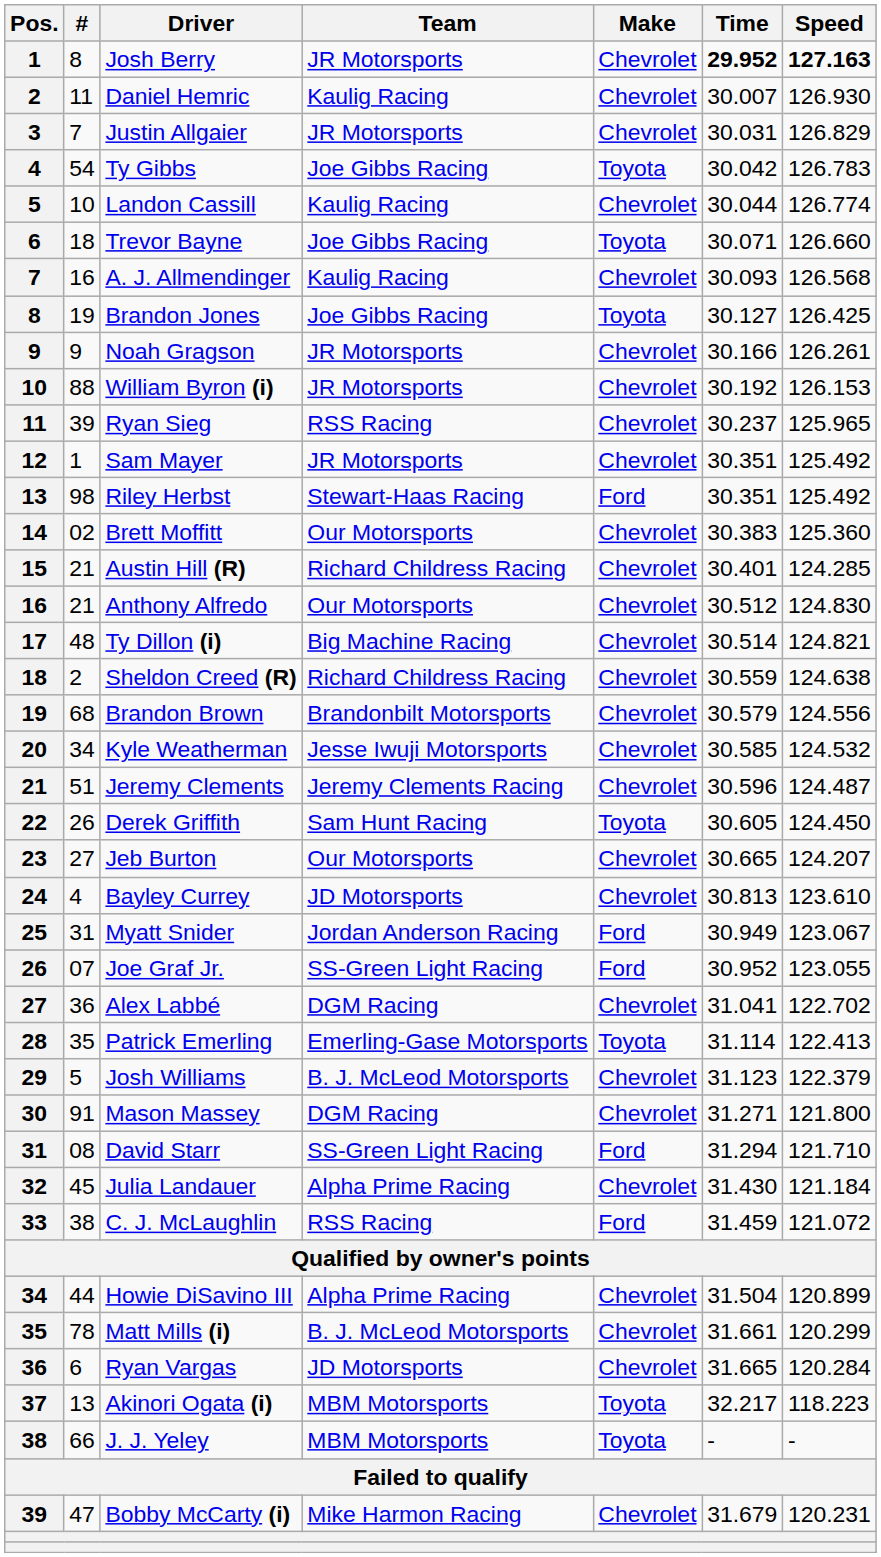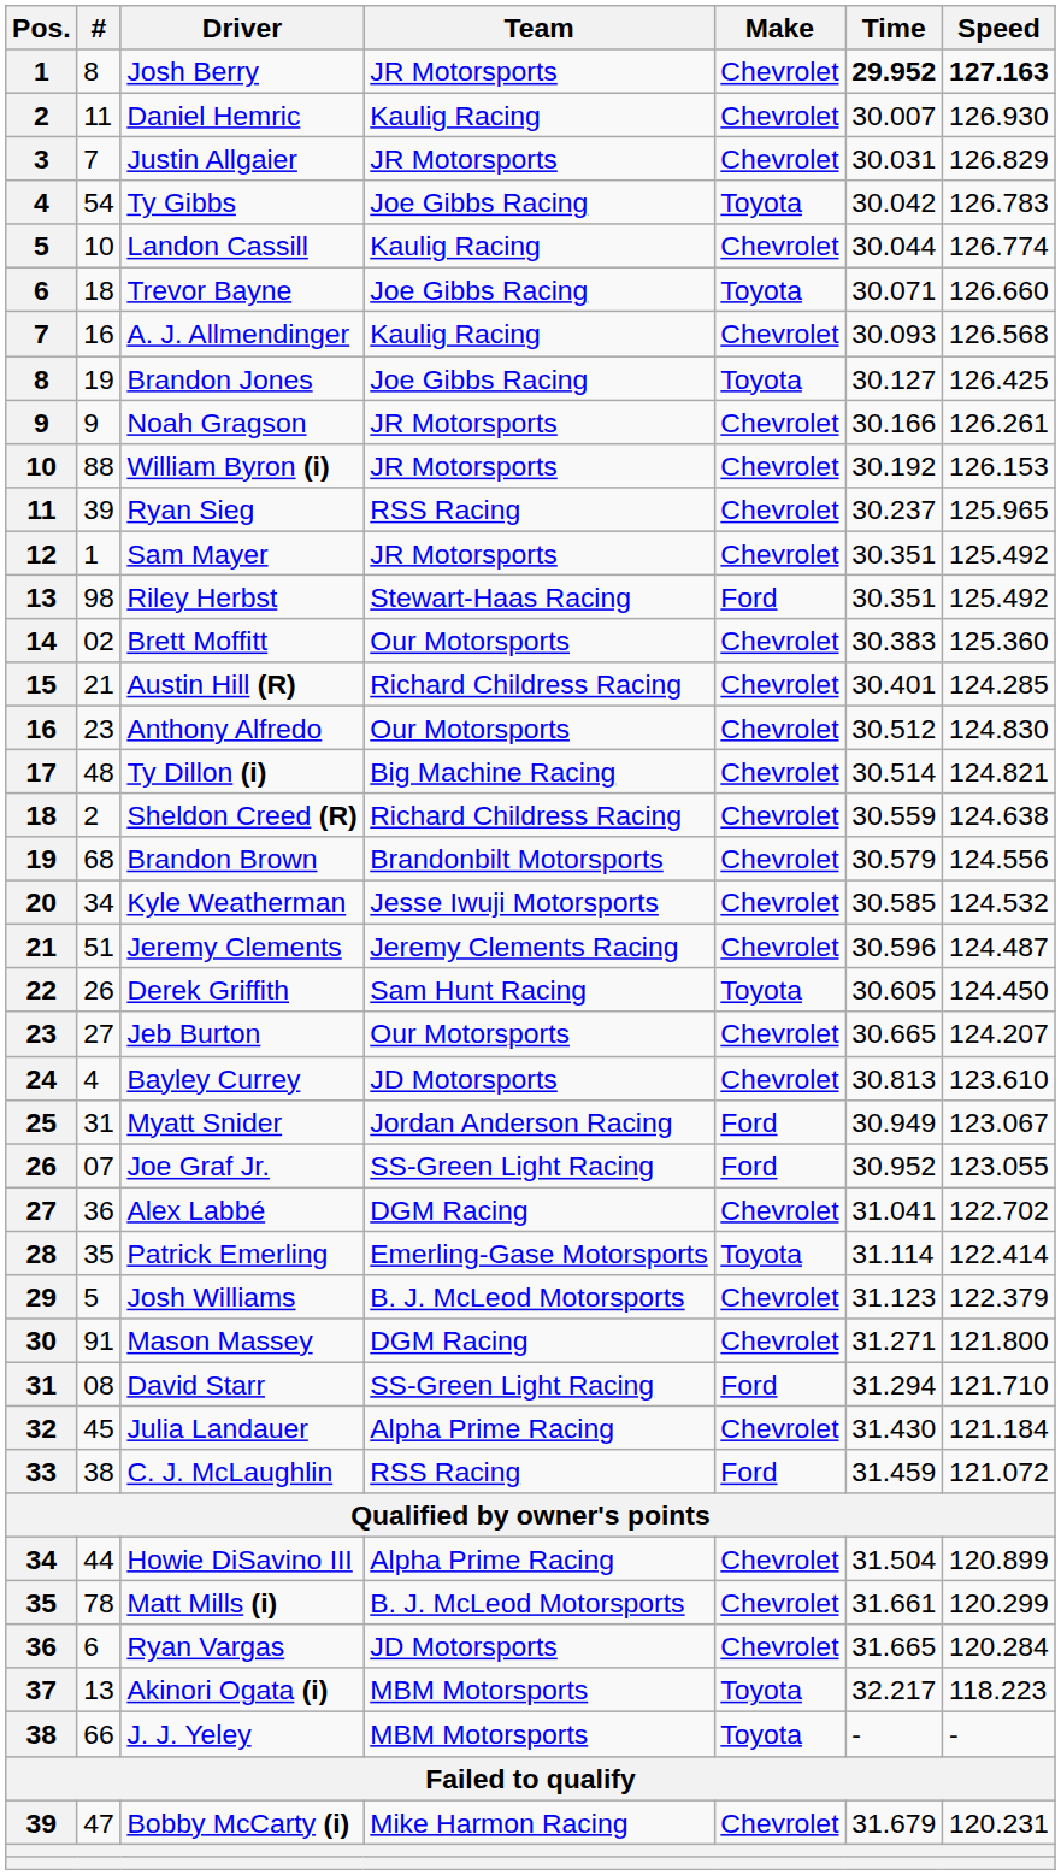 <table class="wikitable" style="font-size:95%">
 <tr>
 <th>Pos.</th>
 <th>#</th>
 <th>Driver</th>
 <th>Team</th>
 <th>Make</th>
 <th>Time</th>
 <th>Speed</th>
 </tr>
 <tr>
 <th>1</th>
 <td>8</td>
 <td><a href='#'>Josh Berry</a></td>
 <td><a href='#'>JR Motorsports</a></td>
 <td><a href='#'>Chevrolet</a></td>
 <td><strong>29.952</strong></td>
 <td><strong>127.163</strong></td>
 </tr>
 <tr>
 <th>2</th>
 <td>11</td>
 <td><a href='#'>Daniel Hemric</a></td>
 <td><a href='#'>Kaulig Racing</a></td>
 <td><a href='#'>Chevrolet</a></td>
 <td>30.007</td>
 <td>126.930</td>
 </tr>
 <tr>
 <th>3</th>
 <td>7</td>
 <td><a href='#'>Justin Allgaier</a></td>
 <td><a href='#'>JR Motorsports</a></td>
 <td><a href='#'>Chevrolet</a></td>
 <td>30.031</td>
 <td>126.829</td>
 </tr>
 <tr>
 <th>4</th>
 <td>54</td>
 <td><a href='#'>Ty Gibbs</a></td>
 <td><a href='#'>Joe Gibbs Racing</a></td>
 <td><a href='#'>Toyota</a></td>
 <td>30.042</td>
 <td>126.783</td>
 </tr>
 <tr>
 <th>5</th>
 <td>10</td>
 <td><a href='#'>Landon Cassill</a></td>
 <td><a href='#'>Kaulig Racing</a></td>
 <td><a href='#'>Chevrolet</a></td>
 <td>30.044</td>
 <td>126.774</td>
 </tr>
 <tr>
 <th>6</th>
 <td>18</td>
 <td><a href='#'>Trevor Bayne</a></td>
 <td><a href='#'>Joe Gibbs Racing</a></td>
 <td><a href='#'>Toyota</a></td>
 <td>30.071</td>
 <td>126.660</td>
 </tr>
 <tr>
 <th>7</th>
 <td>16</td>
 <td><a href='#'>A. J. Allmendinger</a></td>
 <td><a href='#'>Kaulig Racing</a></td>
 <td><a href='#'>Chevrolet</a></td>
 <td>30.093</td>
 <td>126.568</td>
 </tr>
 <tr>
 <th>8</th>
 <td>19</td>
 <td><a href='#'>Brandon Jones</a></td>
 <td><a href='#'>Joe Gibbs Racing</a></td>
 <td><a href='#'>Toyota</a></td>
 <td>30.127</td>
 <td>126.425</td>
 </tr>
 <tr>
 <th>9</th>
 <td>9</td>
 <td><a href='#'>Noah Gragson</a></td>
 <td><a href='#'>JR Motorsports</a></td>
 <td><a href='#'>Chevrolet</a></td>
 <td>30.166</td>
 <td>126.261</td>
 </tr>
 <tr>
 <th>10</th>
 <td>88</td>
 <td><a href='#'>William Byron</a> <strong>(i)</strong></td>
 <td><a href='#'>JR Motorsports</a></td>
 <td><a href='#'>Chevrolet</a></td>
 <td>30.192</td>
 <td>126.153</td>
 </tr>
 <tr>
 <th>11</th>
 <td>39</td>
 <td><a href='#'>Ryan Sieg</a></td>
 <td><a href='#'>RSS Racing</a></td>
 <td><a href='#'>Chevrolet</a></td>
 <td>30.237</td>
 <td>125.965</td>
 </tr>
 <tr>
 <th>12</th>
 <td>1</td>
 <td><a href='#'>Sam Mayer</a></td>
 <td><a href='#'>JR Motorsports</a></td>
 <td><a href='#'>Chevrolet</a></td>
 <td>30.351</td>
 <td>125.492</td>
 </tr>
 <tr>
 <th>13</th>
 <td>98</td>
 <td><a href='#'>Riley Herbst</a></td>
 <td><a href='#'>Stewart-Haas Racing</a></td>
 <td><a href='#'>Ford</a></td>
 <td>30.351</td>
 <td>125.492</td>
 </tr>
 <tr>
 <th>14</th>
 <td>02</td>
 <td><a href='#'>Brett Moffitt</a></td>
 <td><a href='#'>Our Motorsports</a></td>
 <td><a href='#'>Chevrolet</a></td>
 <td>30.383</td>
 <td>125.360</td>
 </tr>
 <tr>
 <th>15</th>
 <td>21</td>
 <td><a href='#'>Austin Hill</a> <strong>(R)</strong></td>
 <td><a href='#'>Richard Childress Racing</a></td>
 <td><a href='#'>Chevrolet</a></td>
 <td>30.401</td>
 <td>124.285</td>
 </tr>
 <tr>
 <th>16</th>
-<td>21</td>
+<td>23</td>
 <td><a href='#'>Anthony Alfredo</a></td>
 <td><a href='#'>Our Motorsports</a></td>
 <td><a href='#'>Chevrolet</a></td>
 <td>30.512</td>
 <td>124.830</td>
 </tr>
 <tr>
 <th>17</th>
 <td>48</td>
 <td><a href='#'>Ty Dillon</a> <strong>(i)</strong></td>
 <td><a href='#'>Big Machine Racing</a></td>
 <td><a href='#'>Chevrolet</a></td>
 <td>30.514</td>
 <td>124.821</td>
 </tr>
 <tr>
 <th>18</th>
 <td>2</td>
 <td><a href='#'>Sheldon Creed</a> <strong>(R)</strong></td>
 <td><a href='#'>Richard Childress Racing</a></td>
 <td><a href='#'>Chevrolet</a></td>
 <td>30.559</td>
 <td>124.638</td>
 </tr>
 <tr>
 <th>19</th>
 <td>68</td>
 <td><a href='#'>Brandon Brown</a></td>
 <td><a href='#'>Brandonbilt Motorsports</a></td>
 <td><a href='#'>Chevrolet</a></td>
 <td>30.579</td>
 <td>124.556</td>
 </tr>
 <tr>
 <th>20</th>
 <td>34</td>
 <td><a href='#'>Kyle Weatherman</a></td>
 <td><a href='#'>Jesse Iwuji Motorsports</a></td>
 <td><a href='#'>Chevrolet</a></td>
 <td>30.585</td>
 <td>124.532</td>
 </tr>
 <tr>
 <th>21</th>
 <td>51</td>
 <td><a href='#'>Jeremy Clements</a></td>
 <td><a href='#'>Jeremy Clements Racing</a></td>
 <td><a href='#'>Chevrolet</a></td>
 <td>30.596</td>
 <td>124.487</td>
 </tr>
 <tr>
 <th>22</th>
 <td>26</td>
 <td><a href='#'>Derek Griffith</a></td>
 <td><a href='#'>Sam Hunt Racing</a></td>
 <td><a href='#'>Toyota</a></td>
 <td>30.605</td>
 <td>124.450</td>
 </tr>
 <tr>
 <th>23</th>
 <td>27</td>
 <td><a href='#'>Jeb Burton</a></td>
 <td><a href='#'>Our Motorsports</a></td>
 <td><a href='#'>Chevrolet</a></td>
 <td>30.665</td>
 <td>124.207</td>
 </tr>
 <tr>
 <th>24</th>
 <td>4</td>
 <td><a href='#'>Bayley Currey</a></td>
 <td><a href='#'>JD Motorsports</a></td>
 <td><a href='#'>Chevrolet</a></td>
 <td>30.813</td>
 <td>123.610</td>
 </tr>
 <tr>
 <th>25</th>
 <td>31</td>
 <td><a href='#'>Myatt Snider</a></td>
 <td><a href='#'>Jordan Anderson Racing</a></td>
 <td><a href='#'>Ford</a></td>
 <td>30.949</td>
 <td>123.067</td>
 </tr>
 <tr>
 <th>26</th>
 <td>07</td>
 <td><a href='#'>Joe Graf Jr.</a></td>
 <td><a href='#'>SS-Green Light Racing</a></td>
 <td><a href='#'>Ford</a></td>
 <td>30.952</td>
 <td>123.055</td>
 </tr>
 <tr>
 <th>27</th>
 <td>36</td>
 <td><a href='#'>Alex Labbé</a></td>
 <td><a href='#'>DGM Racing</a></td>
 <td><a href='#'>Chevrolet</a></td>
 <td>31.041</td>
 <td>122.702</td>
 </tr>
 <tr>
 <th>28</th>
 <td>35</td>
 <td><a href='#'>Patrick Emerling</a></td>
 <td><a href='#'>Emerling-Gase Motorsports</a></td>
 <td><a href='#'>Toyota</a></td>
 <td>31.114</td>
-<td>122.413</td>
+<td>122.414</td>
 </tr>
 <tr>
 <th>29</th>
 <td>5</td>
 <td><a href='#'>Josh Williams</a></td>
 <td><a href='#'>B. J. McLeod Motorsports</a></td>
 <td><a href='#'>Chevrolet</a></td>
 <td>31.123</td>
 <td>122.379</td>
 </tr>
 <tr>
 <th>30</th>
 <td>91</td>
 <td><a href='#'>Mason Massey</a></td>
 <td><a href='#'>DGM Racing</a></td>
 <td><a href='#'>Chevrolet</a></td>
 <td>31.271</td>
 <td>121.800</td>
 </tr>
 <tr>
 <th>31</th>
 <td>08</td>
 <td><a href='#'>David Starr</a></td>
 <td><a href='#'>SS-Green Light Racing</a></td>
 <td><a href='#'>Ford</a></td>
 <td>31.294</td>
 <td>121.710</td>
 </tr>
 <tr>
 <th>32</th>
 <td>45</td>
 <td><a href='#'>Julia Landauer</a></td>
 <td><a href='#'>Alpha Prime Racing</a></td>
 <td><a href='#'>Chevrolet</a></td>
 <td>31.430</td>
 <td>121.184</td>
 </tr>
 <tr>
 <th>33</th>
 <td>38</td>
 <td><a href='#'>C. J. McLaughlin</a></td>
 <td><a href='#'>RSS Racing</a></td>
 <td><a href='#'>Ford</a></td>
 <td>31.459</td>
 <td>121.072</td>
 </tr>
 <tr>
 <th colspan="7">Qualified by owner's points</th>
 </tr>
 <tr>
 <th>34</th>
 <td>44</td>
 <td><a href='#'>Howie DiSavino III</a></td>
 <td><a href='#'>Alpha Prime Racing</a></td>
 <td><a href='#'>Chevrolet</a></td>
 <td>31.504</td>
 <td>120.899</td>
 </tr>
 <tr>
 <th>35</th>
 <td>78</td>
 <td><a href='#'>Matt Mills</a> <strong>(i)</strong></td>
 <td><a href='#'>B. J. McLeod Motorsports</a></td>
 <td><a href='#'>Chevrolet</a></td>
 <td>31.661</td>
 <td>120.299</td>
 </tr>
 <tr>
 <th>36</th>
 <td>6</td>
 <td><a href='#'>Ryan Vargas</a></td>
 <td><a href='#'>JD Motorsports</a></td>
 <td><a href='#'>Chevrolet</a></td>
 <td>31.665</td>
 <td>120.284</td>
 </tr>
 <tr>
 <th>37</th>
 <td>13</td>
 <td><a href='#'>Akinori Ogata</a> <strong>(i)</strong></td>
 <td><a href='#'>MBM Motorsports</a></td>
 <td><a href='#'>Toyota</a></td>
 <td>32.217</td>
 <td>118.223</td>
 </tr>
 <tr>
 <th>38</th>
 <td>66</td>
 <td><a href='#'>J. J. Yeley</a></td>
 <td><a href='#'>MBM Motorsports</a></td>
 <td><a href='#'>Toyota</a></td>
 <td>-</td>
 <td>-</td>
 </tr>
 <tr>
 <th colspan="7">Failed to qualify</th>
 </tr>
 <tr>
 <th>39</th>
 <td>47</td>
 <td><a href='#'>Bobby McCarty</a> <strong>(i)</strong></td>
 <td><a href='#'>Mike Harmon Racing</a></td>
 <td><a href='#'>Chevrolet</a></td>
 <td>31.679</td>
 <td>120.231</td>
 </tr>
 <tr>
 <th colspan="7"></th>
 </tr>
 <tr>
 <th colspan="7"></th>
 </tr>
 </table>
